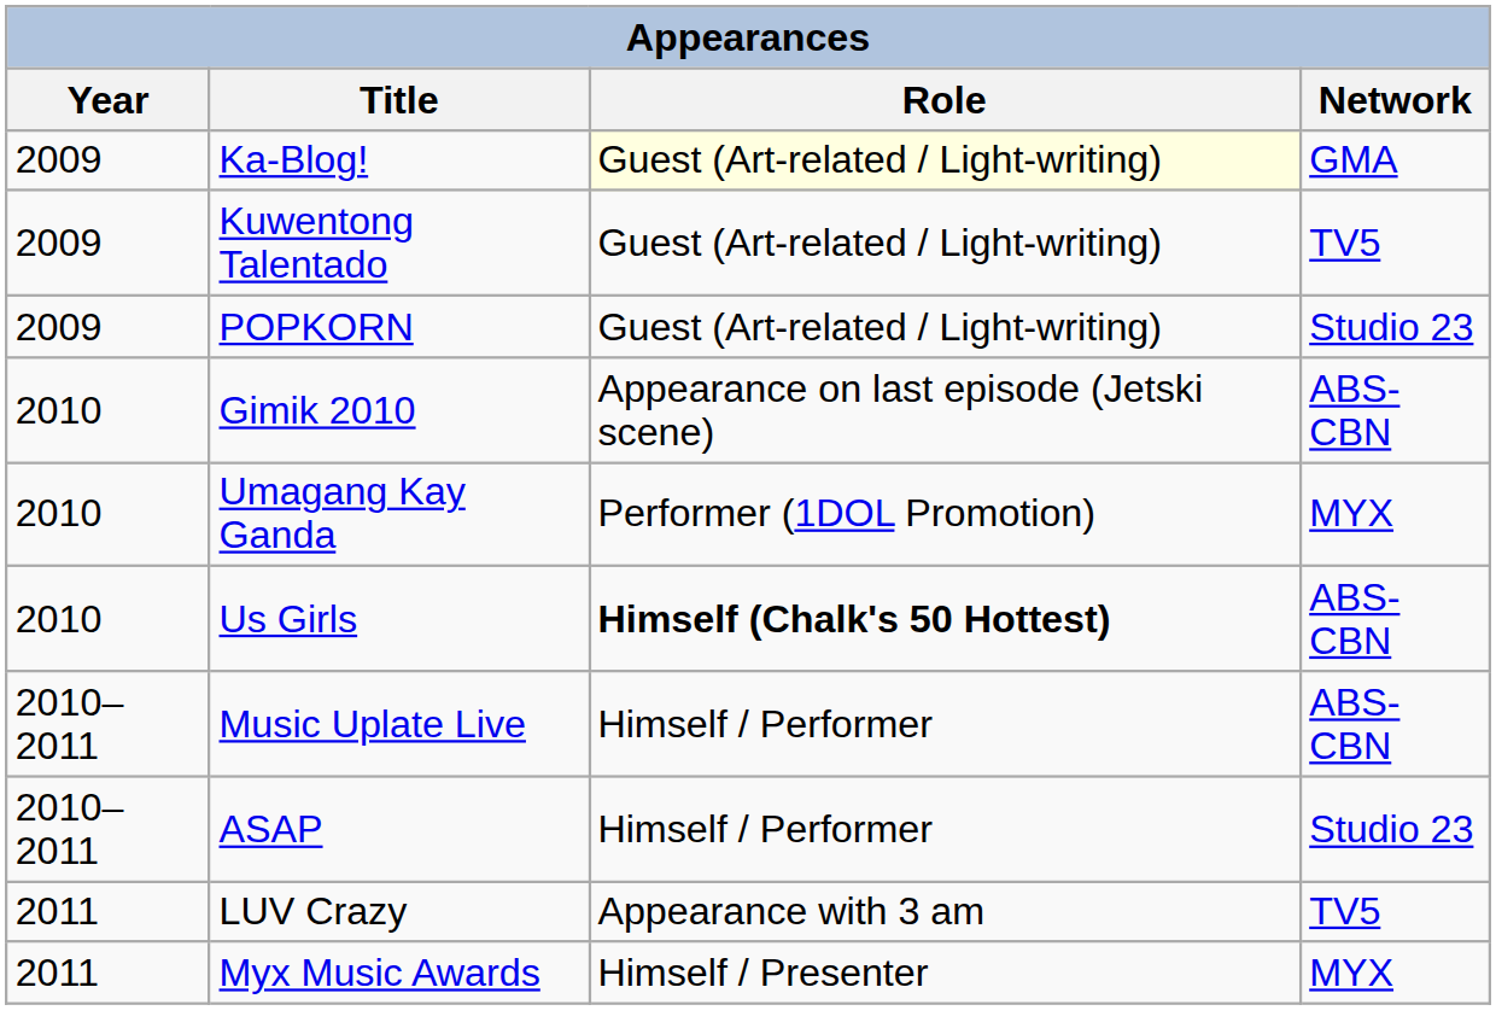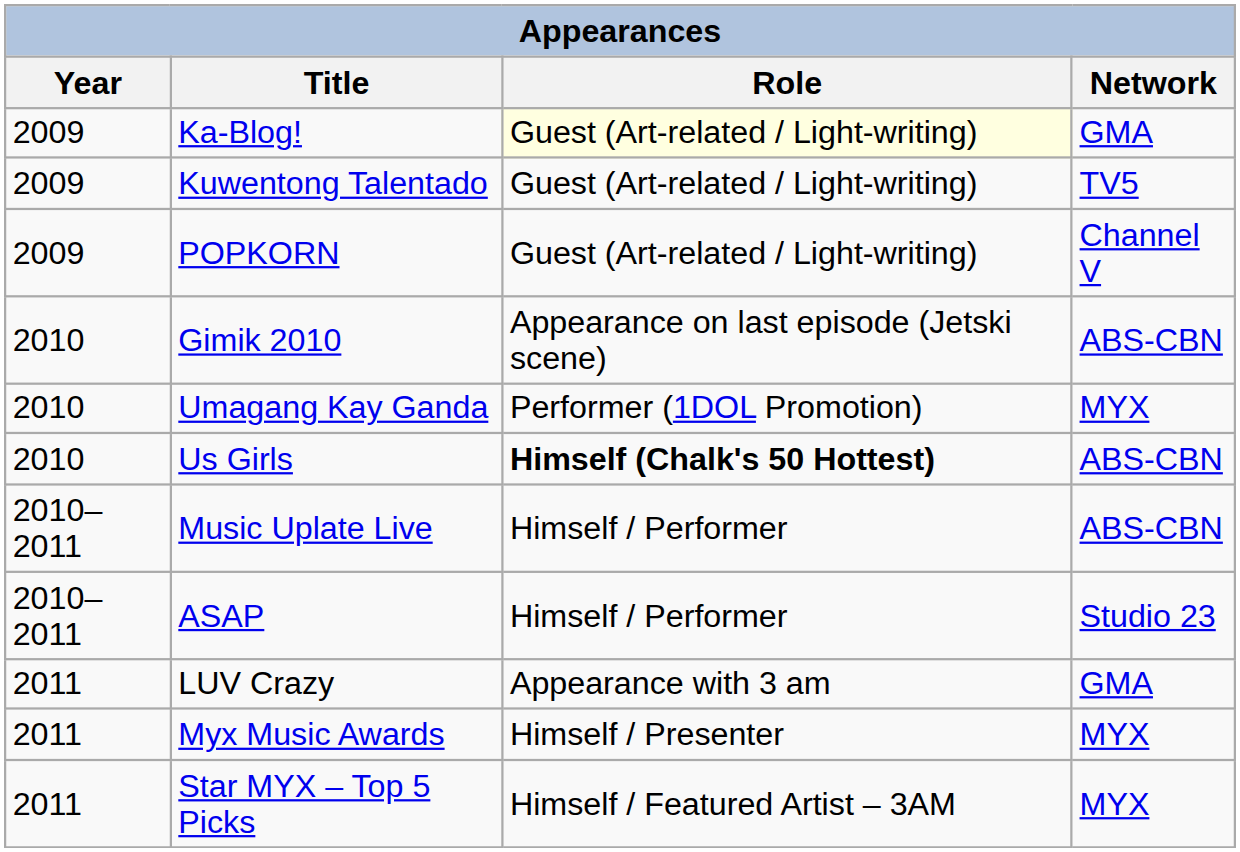 <table class="wikitable" width="550" style="font-size: 90%;">
 <tr>
 <th colspan="4" style="background: LightSteelBlue;">Appearances</th>
 </tr>
 <tr>
 <th>Year</th>
 <th>Title</th>
 <th>Role</th>
 <th>Network</th>
 </tr>
 <tr>
 <td>2009</td>
 <td><a href='#'>Ka-Blog!</a></td>
 <td style="background: lightyellow;">Guest (Art-related / Light-writing)</td>
 <td><a href='#'>GMA</a></td>
 </tr>
 <tr>
 <td>2009</td>
 <td><a href='#'>Kuwentong Talentado</a></td>
 <td>Guest (Art-related / Light-writing)</td>
 <td><a href='#'>TV5</a></td>
 </tr>
 <tr>
 <td>2009</td>
 <td><a href='#'>POPKORN</a></td>
 <td>Guest (Art-related / Light-writing)</td>
-<td><a href='#'>Studio 23</a></td>
+<td><a href='#'>Channel V</a></td>
 </tr>
 <tr>
 <td>2010</td>
 <td><a href='#'>Gimik 2010</a></td>
 <td>Appearance on last episode (Jetski scene)</td>
 <td><a href='#'>ABS-CBN</a></td>
 </tr>
 <tr>
 <td>2010</td>
 <td><a href='#'>Umagang Kay Ganda</a></td>
 <td>Performer (<a href='#'>1DOL</a> Promotion)</td>
 <td><a href='#'>MYX</a></td>
 </tr>
 <tr>
 <td>2010</td>
 <td><a href='#'>Us Girls</a></td>
 <td><strong>Himself (Chalk's 50 Hottest)</strong></td>
 <td><a href='#'>ABS-CBN</a></td>
 </tr>
 <tr>
 <td>2010–2011</td>
 <td><a href='#'>Music Uplate Live</a></td>
 <td>Himself / Performer</td>
 <td><a href='#'>ABS-CBN</a></td>
 </tr>
 <tr>
 <td>2010–2011</td>
 <td><a href='#'>ASAP</a></td>
 <td>Himself / Performer</td>
 <td><a href='#'>Studio 23</a></td>
 </tr>
 <tr>
 <td>2011</td>
 <td>LUV Crazy</td>
 <td>Appearance with 3 am</td>
-<td><a href='#'>TV5</a></td>
+<td><a href='#'>GMA</a></td>
 </tr>
 <tr>
 <td>2011</td>
 <td><a href='#'>Myx Music Awards</a></td>
 <td>Himself / Presenter</td>
 <td><a href='#'>MYX</a></td>
 </tr>
+<tr>
+<td>2011</td>
+<td><a href='#'>Star MYX – Top 5 Picks</a></td>
+<td>Himself / Featured Artist – 3AM</td>
+<td><a href='#'>MYX</a></td>
+</tr>
 </table>
